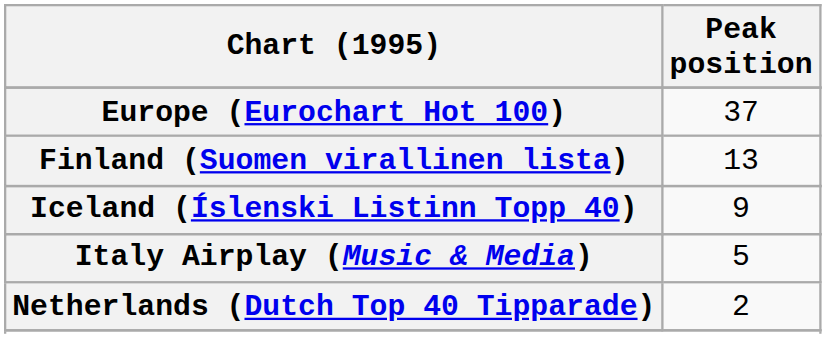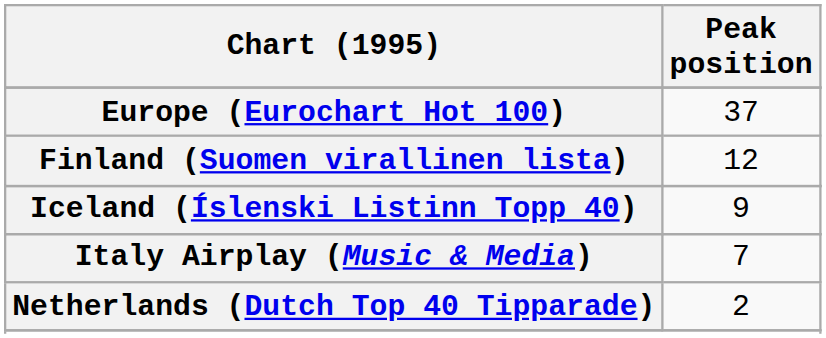 <table class="wikitable sortable plainrowheaders" style="text-align:center">
 <tr>
 <th>Chart (1995)</th>
 <th>Peak<br>position</th>
 </tr>
 <tr>
 </tr>
 <tr>
 </tr>
 <tr>
 <th scope="row">Europe (<a href='#'>Eurochart Hot 100</a>)</th>
 <td>37</td>
 </tr>
 <tr>
 <th scope="row">Finland (<a href='#'>Suomen virallinen lista</a>)</th>
-<td>13</td>
+<td>12</td>
 </tr>
 <tr>
 </tr>
 <tr>
 <th scope="row">Iceland (<a href='#'>Íslenski Listinn Topp 40</a>)</th>
 <td>9</td>
 </tr>
 <tr>
 </tr>
 <tr>
 <th scope="row">Italy Airplay (<em><a href='#'>Music & Media</a></em>)</th>
-<td>5</td>
+<td>7</td>
 </tr>
 <tr>
 <th scope="row">Netherlands (<a href='#'>Dutch Top 40 Tipparade</a>)</th>
 <td>2</td>
 </tr>
 <tr>
 </tr>
 <tr>
 </tr>
 <tr>
 </tr>
 </table>
